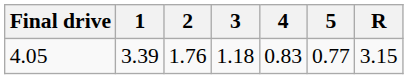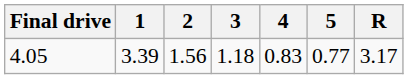 <table class=wikitable>
 <tr>
 <th>Final drive</th>
 <th>1</th>
 <th>2</th>
 <th>3</th>
 <th>4</th>
 <th>5</th>
 <th>R</th>
 </tr>
 <tr>
 <td>4.05</td>
 <td>3.39</td>
-<td>1.76</td>
+<td>1.56</td>
 <td>1.18</td>
 <td>0.83</td>
 <td>0.77</td>
-<td>3.15</td>
+<td>3.17</td>
 </tr>
 </table>
